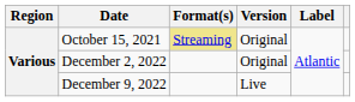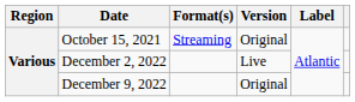 <table class="wikitable plainrowheaders">
 <tr>
 <th scope="col">Region</th>
 <th scope="col">Date</th>
 <th scope="col">Format(s)</th>
 <th scope="col">Version</th>
 <th scope="col">Label</th>
 <th scope="col"></th>
 </tr>
 <tr>
 <th scope="row" rowspan="3">Various</th>
 <td>October 15, 2021</td>
-<td style="background: khaki;"><a href='#'>Streaming</a></td>
+<td><a href='#'>Streaming</a></td>
 <td>Original</td>
 <td rowspan="3"><a href='#'>Atlantic</a></td>
 <td align="center"></td>
 </tr>
 <tr>
 <td>December 2, 2022</td>
 <td></td>
-<td>Original</td>
+<td>Live</td>
 <td align="center"></td>
 </tr>
 <tr>
 <td>December 9, 2022</td>
 <td></td>
-<td>Live</td>
+<td>Original</td>
 <td align="center"></td>
 </tr>
 </table>
